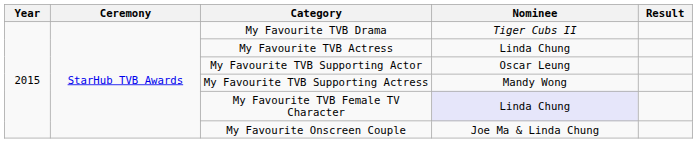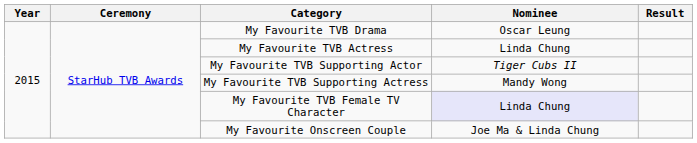 <table class="wikitable" style="width:95%;">
 <tr>
 <th style="width:50px;">Year</th>
 <th style="width:180px;">Ceremony</th>
 <th style="width:280px;">Category</th>
 <th style="width:250px;">Nominee</th>
 <th style="width:60px;">Result</th>
 </tr>
 <tr>
 <td align="center" rowspan=6>2015</td>
 <td align="center" rowspan=6><a href='#'>StarHub TVB Awards</a></td>
 <td align="center">My Favourite TVB Drama</td>
-<td align="center"><em>Tiger Cubs II</em></td>
+<td align="center">Oscar Leung</td>
 <td></td>
 </tr>
 <tr>
 <td align="center">My Favourite TVB Actress</td>
 <td align="center">Linda Chung</td>
 <td></td>
 </tr>
 <tr>
 <td align="center">My Favourite TVB Supporting Actor</td>
-<td align="center">Oscar Leung</td>
+<td align="center"><em>Tiger Cubs II</em></td>
 <td></td>
 </tr>
 <tr>
 <td align="center">My Favourite TVB Supporting Actress</td>
 <td align="center">Mandy Wong</td>
 <td></td>
 </tr>
 <tr>
 <td align="center">My Favourite TVB Female TV Character</td>
 <td align="center" style="background: lavender;">Linda Chung</td>
 <td></td>
 </tr>
 <tr>
 <td align="center">My Favourite Onscreen Couple</td>
 <td align="center">Joe Ma & Linda Chung</td>
 <td></td>
 </tr>
 </table>
